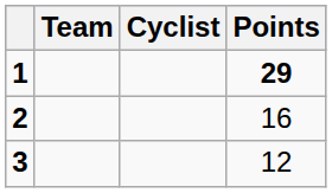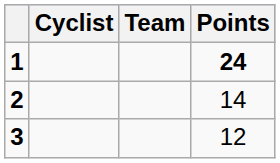 <table class="wikitable">
 <tr style="background:#ccccff;">
 <th></th>
+<th>Cyclist</th>
 <th>Team</th>
-<th>Cyclist</th>
 <th>Points</th>
 </tr>
 <tr>
 <td><strong>1</strong></td>
 <td><strong></strong></td>
 <td><strong></strong></td>
-<td align="center"><strong>29</strong></td>
+<td align="center"><strong>24</strong></td>
 </tr>
 <tr>
 <td><strong>2</strong></td>
 <td></td>
 <td></td>
-<td align="center">16</td>
+<td align="center">14</td>
 </tr>
 <tr>
 <td><strong>3</strong></td>
 <td></td>
 <td></td>
 <td align="center">12</td>
 </tr>
 </table>
